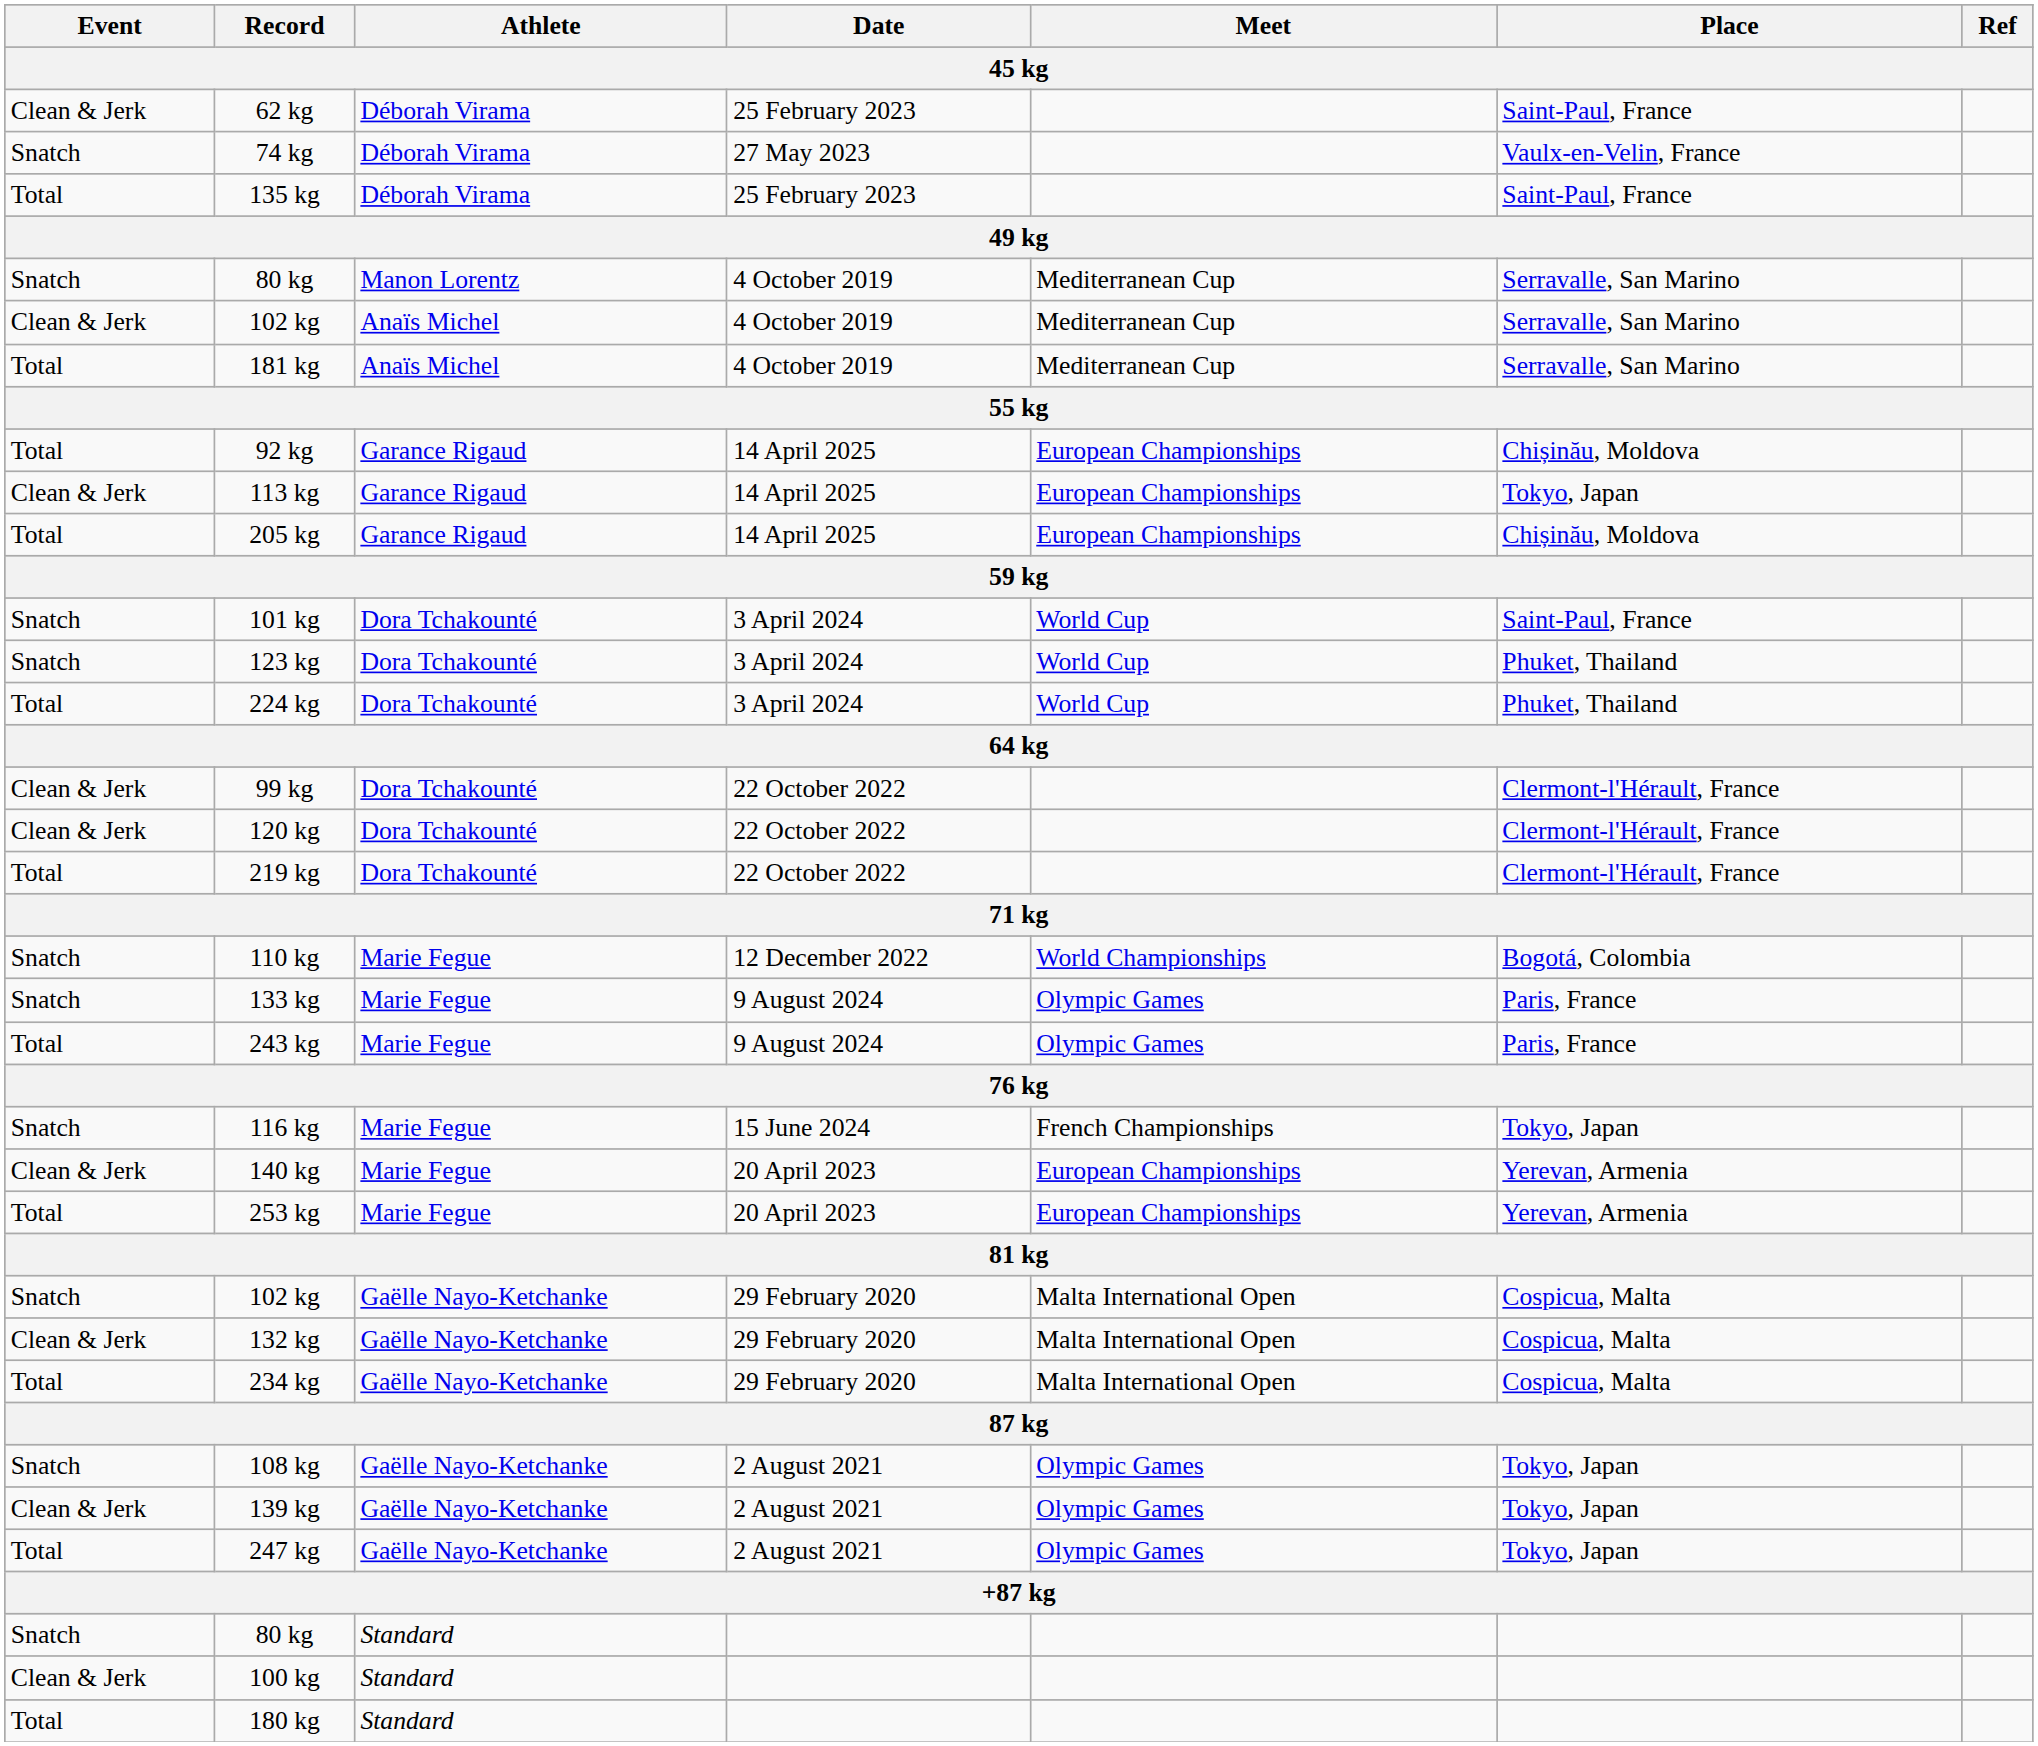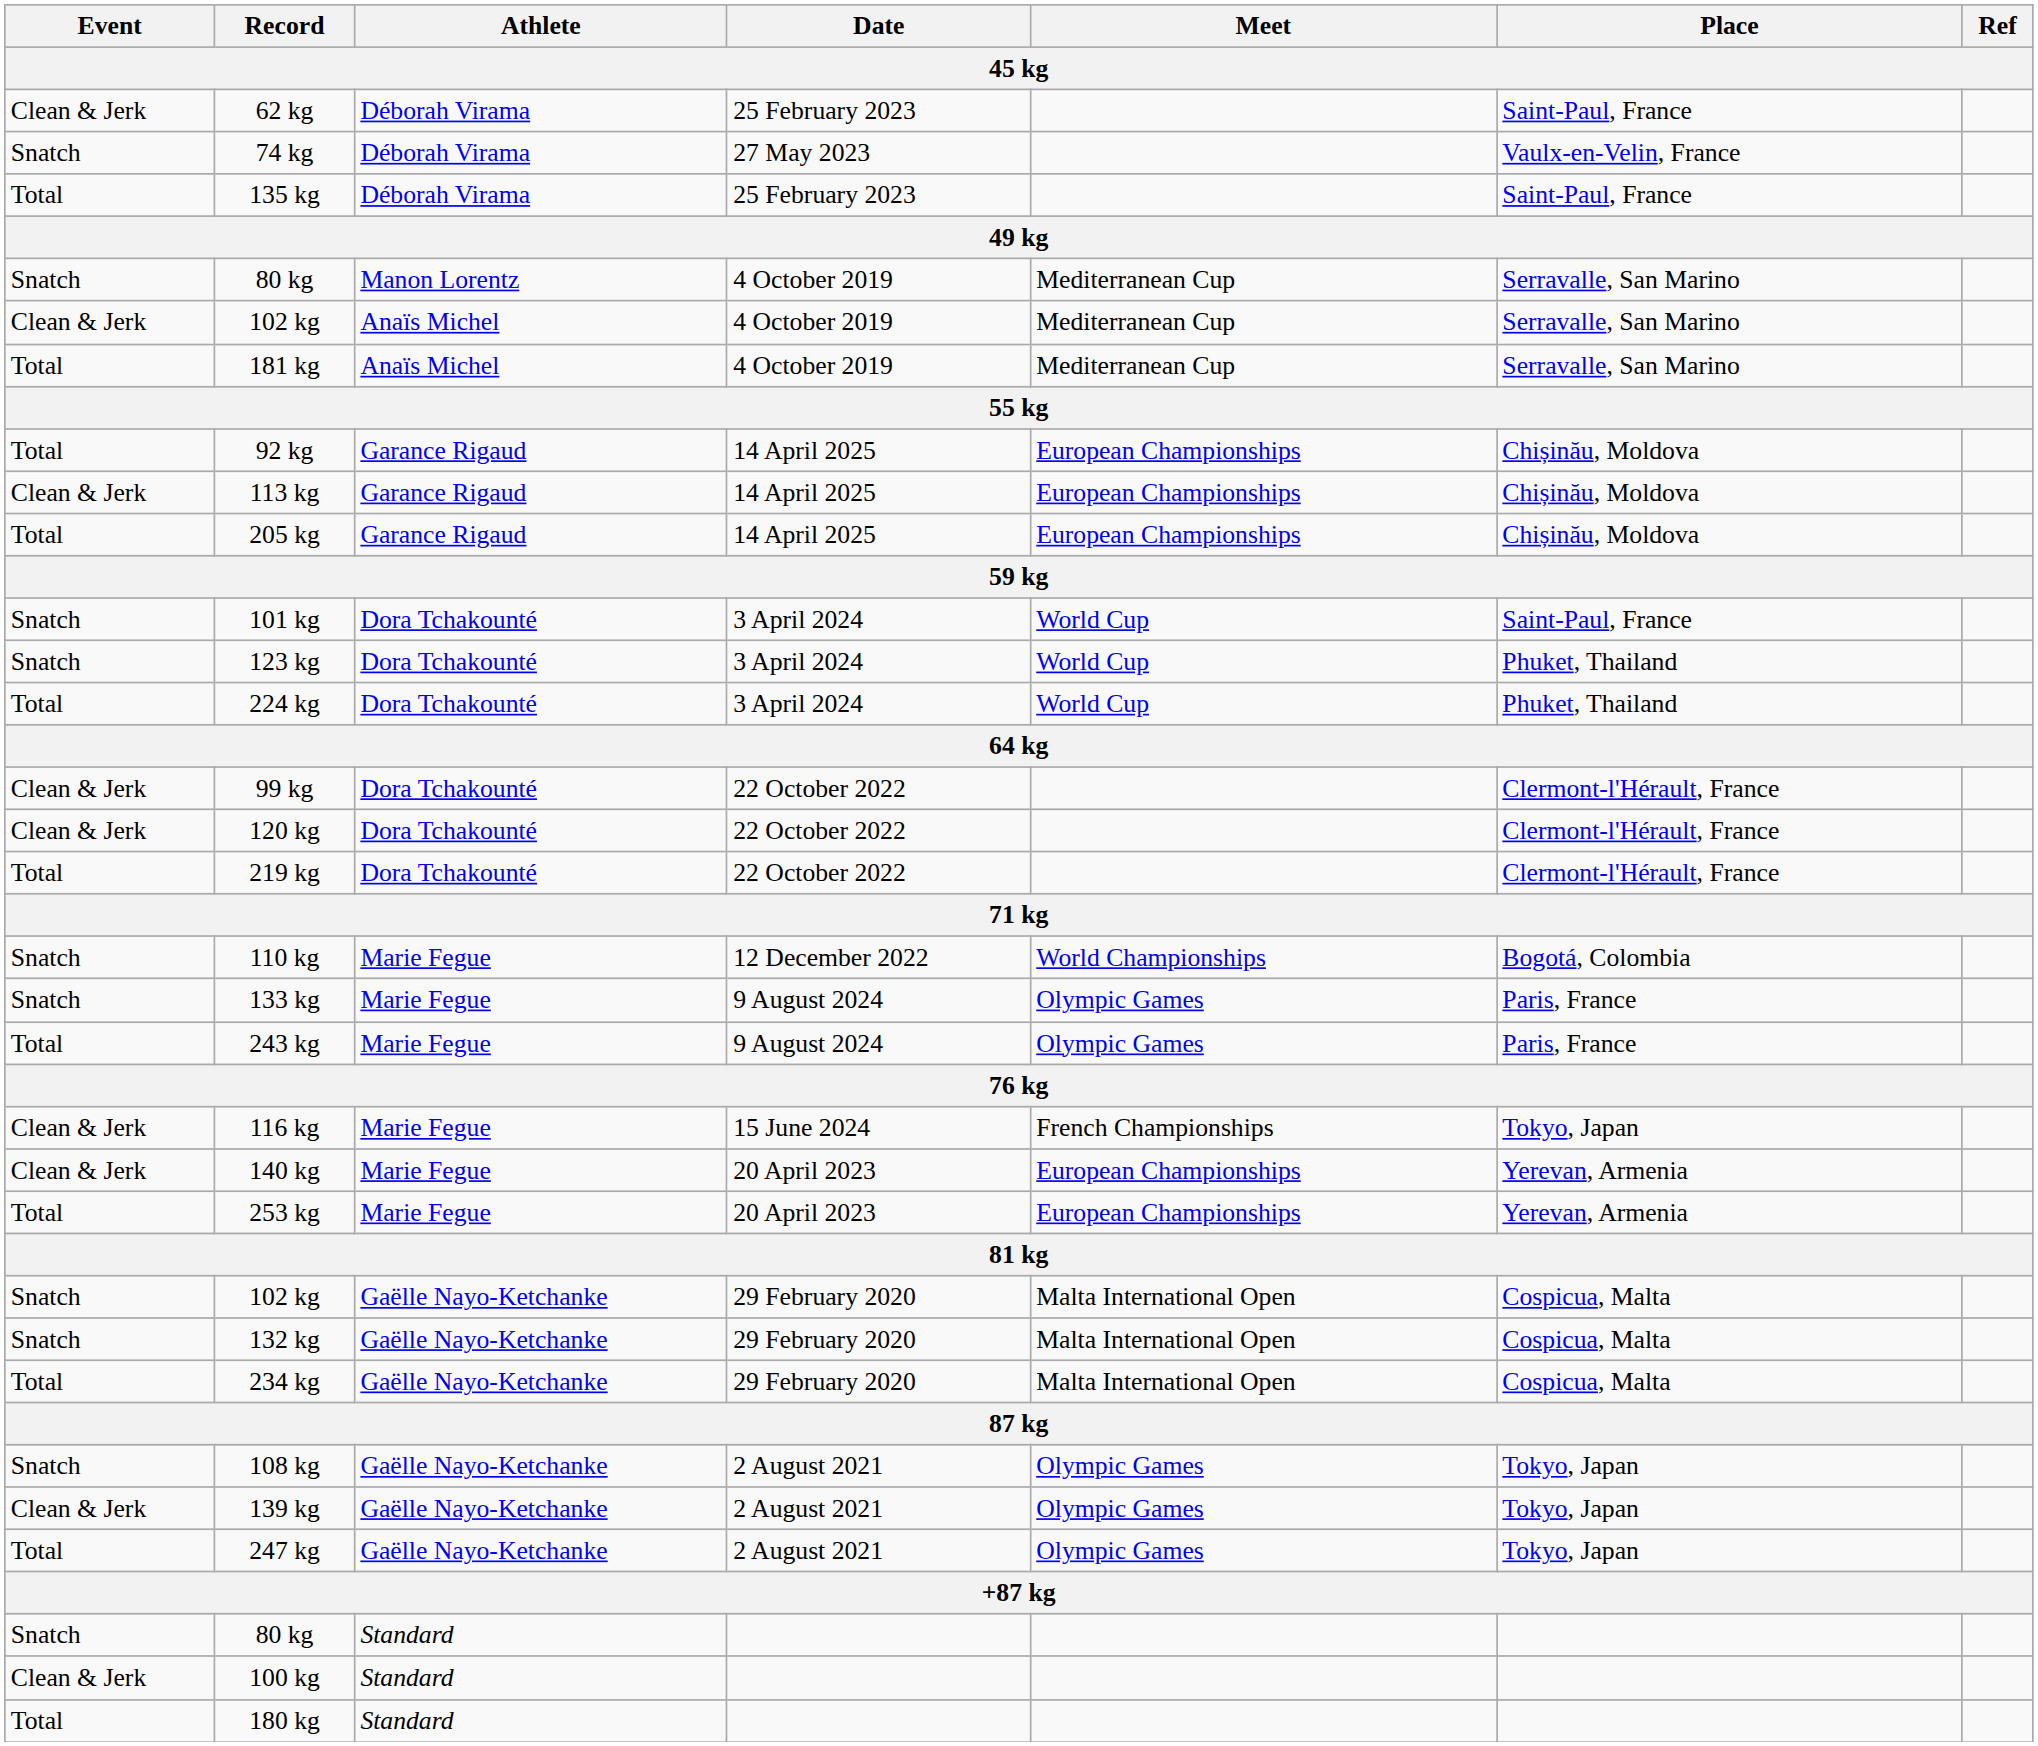 <table class="wikitable" style="font-size:95%; width: 95%;">
 <tr>
 <th width=9%>Event</th>
 <th width=6%>Record</th>
 <th width=16%>Athlete</th>
 <th width=13%>Date</th>
 <th width=20%>Meet</th>
 <th width=20%>Place</th>
 <th width=3%>Ref</th>
 </tr>
 <tr bgcolor="#DDDDDD">
 <th colspan="7">45 kg</th>
 </tr>
 <tr>
 <td>Clean & Jerk</td>
 <td align=center>62 kg</td>
 <td><a href='#'>Déborah Virama</a></td>
 <td>25 February 2023</td>
 <td></td>
 <td><a href='#'>Saint-Paul</a>, France</td>
 <td></td>
 </tr>
 <tr>
 <td>Snatch</td>
 <td align=center>74 kg</td>
 <td><a href='#'>Déborah Virama</a></td>
 <td>27 May 2023</td>
 <td></td>
 <td><a href='#'>Vaulx-en-Velin</a>, France</td>
 <td></td>
 </tr>
 <tr>
 <td>Total</td>
 <td align=center>135 kg</td>
 <td><a href='#'>Déborah Virama</a></td>
 <td>25 February 2023</td>
 <td></td>
 <td><a href='#'>Saint-Paul</a>, France</td>
 <td></td>
 </tr>
 <tr bgcolor="#DDDDDD">
 <th colspan="7">49 kg</th>
 </tr>
 <tr>
 <td>Snatch</td>
 <td align=center>80 kg</td>
 <td><a href='#'>Manon Lorentz</a></td>
 <td>4 October 2019</td>
 <td>Mediterranean Cup</td>
 <td><a href='#'>Serravalle</a>, San Marino</td>
 <td></td>
 </tr>
 <tr>
 <td>Clean & Jerk</td>
 <td align=center>102 kg</td>
 <td><a href='#'>Anaïs Michel</a></td>
 <td>4 October 2019</td>
 <td>Mediterranean Cup</td>
 <td><a href='#'>Serravalle</a>, San Marino</td>
 <td></td>
 </tr>
 <tr>
 <td>Total</td>
 <td align=center>181 kg</td>
 <td><a href='#'>Anaïs Michel</a></td>
 <td>4 October 2019</td>
 <td>Mediterranean Cup</td>
 <td><a href='#'>Serravalle</a>, San Marino</td>
 <td></td>
 </tr>
 <tr bgcolor="#DDDDDD">
 <th colspan="7">55 kg</th>
 </tr>
 <tr>
 <td>Total</td>
 <td align=center>92 kg</td>
 <td><a href='#'>Garance Rigaud</a></td>
 <td>14 April 2025</td>
 <td><a href='#'>European Championships</a></td>
 <td><a href='#'>Chișinău</a>, Moldova</td>
 <td></td>
 </tr>
 <tr>
 <td>Clean & Jerk</td>
 <td align=center>113 kg</td>
 <td><a href='#'>Garance Rigaud</a></td>
 <td>14 April 2025</td>
 <td><a href='#'>European Championships</a></td>
-<td><a href='#'>Tokyo</a>, Japan</td>
+<td><a href='#'>Chișinău</a>, Moldova</td>
 <td></td>
 </tr>
 <tr>
 <td>Total</td>
 <td align=center>205 kg</td>
 <td><a href='#'>Garance Rigaud</a></td>
 <td>14 April 2025</td>
 <td><a href='#'>European Championships</a></td>
 <td><a href='#'>Chișinău</a>, Moldova</td>
 <td></td>
 </tr>
 <tr bgcolor="#DDDDDD">
 <th colspan="7">59 kg</th>
 </tr>
 <tr>
 <td>Snatch</td>
 <td align=center>101 kg</td>
 <td><a href='#'>Dora Tchakounté</a></td>
 <td>3 April 2024</td>
 <td><a href='#'>World Cup</a></td>
 <td><a href='#'>Saint-Paul</a>, France</td>
 <td></td>
 </tr>
 <tr>
 <td>Snatch</td>
 <td align=center>123 kg</td>
 <td><a href='#'>Dora Tchakounté</a></td>
 <td>3 April 2024</td>
 <td><a href='#'>World Cup</a></td>
 <td><a href='#'>Phuket</a>, Thailand</td>
 <td></td>
 </tr>
 <tr>
 <td>Total</td>
 <td align=center>224 kg</td>
 <td><a href='#'>Dora Tchakounté</a></td>
 <td>3 April 2024</td>
 <td><a href='#'>World Cup</a></td>
 <td><a href='#'>Phuket</a>, Thailand</td>
 <td></td>
 </tr>
 <tr bgcolor="#DDDDDD">
 <th colspan="7">64 kg</th>
 </tr>
 <tr>
 <td>Clean & Jerk</td>
 <td align=center>99 kg</td>
 <td><a href='#'>Dora Tchakounté</a></td>
 <td>22 October 2022</td>
 <td></td>
 <td><a href='#'>Clermont-l'Hérault</a>, France</td>
 <td></td>
 </tr>
 <tr>
 <td>Clean & Jerk</td>
 <td align=center>120 kg</td>
 <td><a href='#'>Dora Tchakounté</a></td>
 <td>22 October 2022</td>
 <td></td>
 <td><a href='#'>Clermont-l'Hérault</a>, France</td>
 <td></td>
 </tr>
 <tr>
 <td>Total</td>
 <td align=center>219 kg</td>
 <td><a href='#'>Dora Tchakounté</a></td>
 <td>22 October 2022</td>
 <td></td>
 <td><a href='#'>Clermont-l'Hérault</a>, France</td>
 <td></td>
 </tr>
 <tr bgcolor="#DDDDDD">
 <th colspan=7>71 kg</th>
 </tr>
 <tr>
 <td>Snatch</td>
 <td align=center>110 kg</td>
 <td><a href='#'>Marie Fegue</a></td>
 <td>12 December 2022</td>
 <td><a href='#'>World Championships</a></td>
 <td><a href='#'>Bogotá</a>, Colombia</td>
 <td></td>
 </tr>
 <tr>
 <td>Snatch</td>
 <td align=center>133 kg</td>
 <td><a href='#'>Marie Fegue</a></td>
 <td>9 August 2024</td>
 <td><a href='#'>Olympic Games</a></td>
 <td><a href='#'>Paris</a>, France</td>
 <td></td>
 </tr>
 <tr>
 <td>Total</td>
 <td align=center>243 kg</td>
 <td><a href='#'>Marie Fegue</a></td>
 <td>9 August 2024</td>
 <td><a href='#'>Olympic Games</a></td>
 <td><a href='#'>Paris</a>, France</td>
 <td></td>
 </tr>
 <tr bgcolor="#DDDDDD">
 <th colspan="7">76 kg</th>
 </tr>
 <tr>
-<td>Snatch</td>
+<td>Clean & Jerk</td>
 <td align=center>116 kg</td>
 <td><a href='#'>Marie Fegue</a></td>
 <td>15 June 2024</td>
 <td>French Championships</td>
 <td><a href='#'>Tokyo</a>, Japan</td>
 <td></td>
 </tr>
 <tr>
 <td>Clean & Jerk</td>
 <td align="center">140 kg</td>
 <td><a href='#'>Marie Fegue</a></td>
 <td>20 April 2023</td>
 <td><a href='#'>European Championships</a></td>
 <td><a href='#'>Yerevan</a>, Armenia</td>
 <td></td>
 </tr>
 <tr>
 <td>Total</td>
 <td align=center>253 kg</td>
 <td><a href='#'>Marie Fegue</a></td>
 <td>20 April 2023</td>
 <td><a href='#'>European Championships</a></td>
 <td><a href='#'>Yerevan</a>, Armenia</td>
 <td></td>
 </tr>
 <tr bgcolor="#DDDDDD">
 <th colspan="7">81 kg</th>
 </tr>
 <tr>
 <td>Snatch</td>
 <td align=center>102 kg</td>
 <td><a href='#'>Gaëlle Nayo-Ketchanke</a></td>
 <td>29 February 2020</td>
 <td>Malta International Open</td>
 <td><a href='#'>Cospicua</a>, Malta</td>
 <td></td>
 </tr>
 <tr>
-<td>Clean & Jerk</td>
+<td>Snatch</td>
 <td align=center>132 kg</td>
 <td><a href='#'>Gaëlle Nayo-Ketchanke</a></td>
 <td>29 February 2020</td>
 <td>Malta International Open</td>
 <td><a href='#'>Cospicua</a>, Malta</td>
 <td></td>
 </tr>
 <tr>
 <td>Total</td>
 <td align=center>234 kg</td>
 <td><a href='#'>Gaëlle Nayo-Ketchanke</a></td>
 <td>29 February 2020</td>
 <td>Malta International Open</td>
 <td><a href='#'>Cospicua</a>, Malta</td>
 <td></td>
 </tr>
 <tr bgcolor="#DDDDDD">
 <th colspan="7">87 kg</th>
 </tr>
 <tr>
 <td>Snatch</td>
 <td align=center>108 kg</td>
 <td><a href='#'>Gaëlle Nayo-Ketchanke</a></td>
 <td>2 August 2021</td>
 <td><a href='#'>Olympic Games</a></td>
 <td><a href='#'>Tokyo</a>, Japan</td>
 <td></td>
 </tr>
 <tr>
 <td>Clean & Jerk</td>
 <td align=center>139 kg</td>
 <td><a href='#'>Gaëlle Nayo-Ketchanke</a></td>
 <td>2 August 2021</td>
 <td><a href='#'>Olympic Games</a></td>
 <td><a href='#'>Tokyo</a>, Japan</td>
 <td></td>
 </tr>
 <tr>
 <td>Total</td>
 <td align=center>247 kg</td>
 <td><a href='#'>Gaëlle Nayo-Ketchanke</a></td>
 <td>2 August 2021</td>
 <td><a href='#'>Olympic Games</a></td>
 <td><a href='#'>Tokyo</a>, Japan</td>
 <td></td>
 </tr>
 <tr bgcolor="#DDDDDD">
 <th colspan="7">+87 kg</th>
 </tr>
 <tr>
 <td>Snatch</td>
 <td align=center>80 kg</td>
 <td><em>Standard</em></td>
 <td></td>
 <td></td>
 <td></td>
 <td></td>
 </tr>
 <tr>
 <td>Clean & Jerk</td>
 <td align=center>100 kg</td>
 <td><em>Standard</em></td>
 <td></td>
 <td></td>
 <td></td>
 <td></td>
 </tr>
 <tr>
 <td>Total</td>
 <td align=center>180 kg</td>
 <td><em>Standard</em></td>
 <td></td>
 <td></td>
 <td></td>
 <td></td>
 </tr>
 </table>
